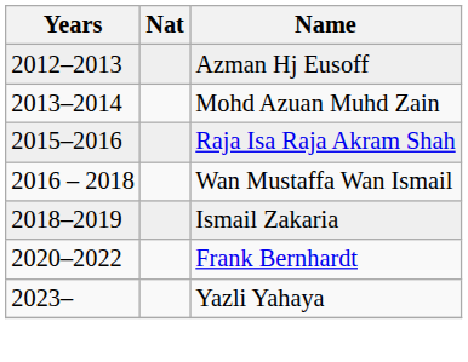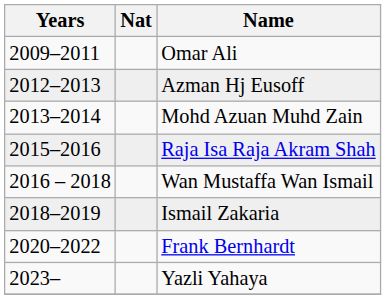 <table class="wikitable">
 <tr>
 <th>Years</th>
 <th>Nat</th>
 <th>Name</th>
+</tr>
+<tr>
+<td>2009–2011</td>
+<td></td>
+<td>Omar Ali</td>
 </tr>
 <tr style="background:#efefef;">
 <td>2012–2013</td>
 <td></td>
 <td>Azman Hj Eusoff</td>
 </tr>
 <tr>
 <td>2013–2014</td>
 <td></td>
 <td>Mohd Azuan Muhd Zain</td>
 </tr>
 <tr style="background:#efefef;">
 <td>2015–2016</td>
 <td></td>
 <td><a href='#'>Raja Isa Raja Akram Shah</a></td>
 </tr>
 <tr>
 <td>2016 – 2018</td>
 <td></td>
 <td>Wan Mustaffa Wan Ismail</td>
 </tr>
 <tr style="background:#efefef;">
 <td>2018–2019</td>
 <td></td>
 <td>Ismail Zakaria</td>
 </tr>
 <tr>
 <td>2020–2022</td>
 <td></td>
 <td><a href='#'>Frank Bernhardt</a></td>
 </tr>
 <tr>
 <td>2023–</td>
 <td></td>
 <td>Yazli Yahaya</td>
 </tr>
 <tr style="background:#efefef;">
 </tr>
 </table>
